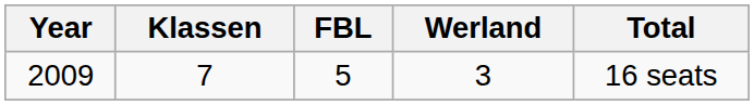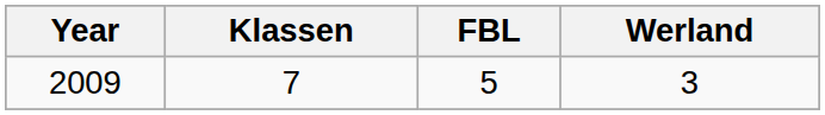 <table class="wikitable" width="400">
 <tr>
 <th>Year</th>
 <th>Klassen</th>
 <th>FBL</th>
 <th>Werland</th>
-<th>Total</th>
 </tr>
 <tr align="center">
 <td>2009</td>
 <td>7</td>
 <td>5</td>
 <td>3</td>
-<td>16 seats</td>
 </tr>
 </table>
